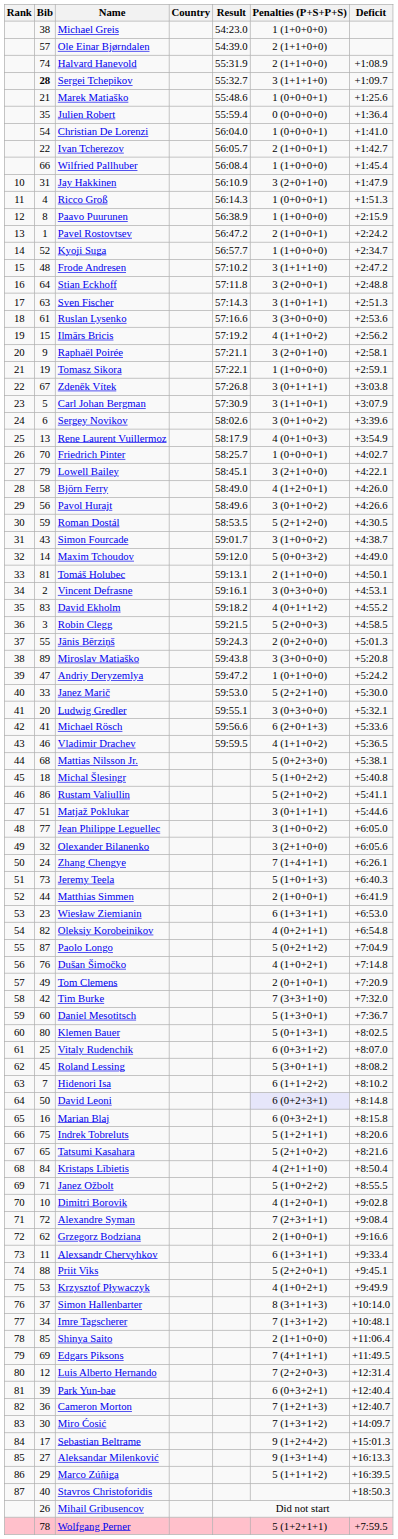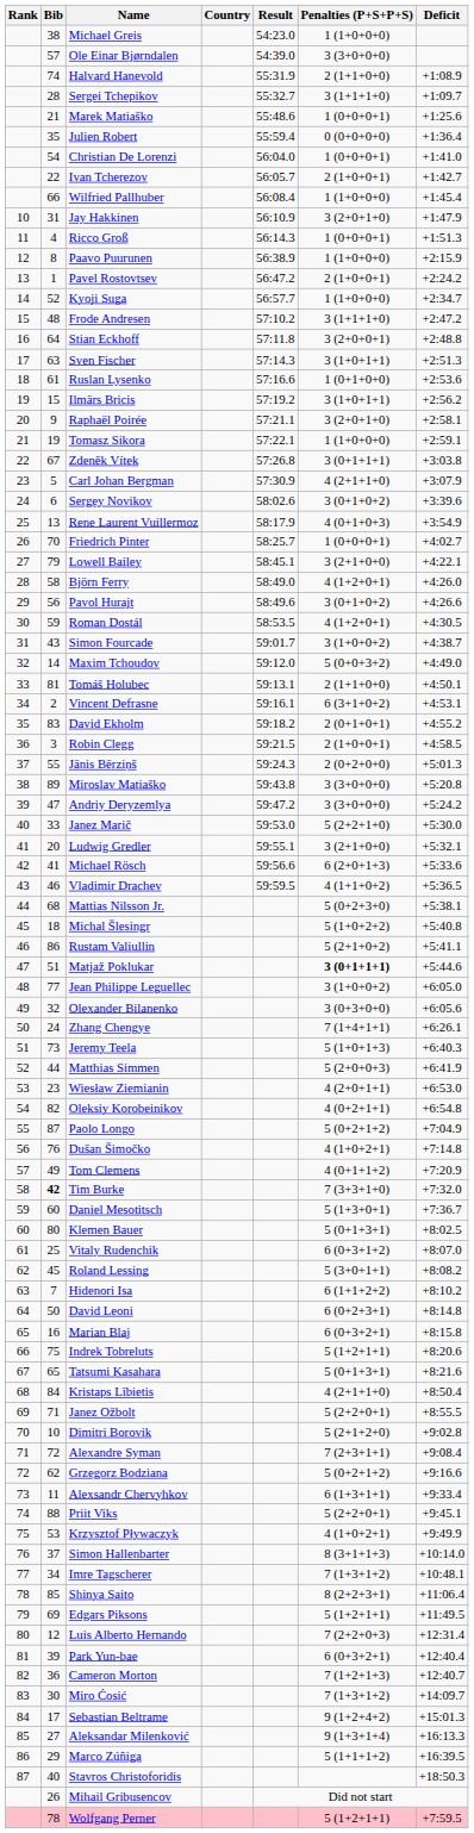 <table class="wikitable sortable" style="text-align:center">
 <tr>
 <th>Rank</th>
 <th>Bib</th>
 <th>Name</th>
 <th>Country</th>
 <th>Result</th>
 <th>Penalties (P+S+P+S)</th>
 <th>Deficit</th>
 </tr>
 <tr>
 <td></td>
 <td>38</td>
 <td align="left"><a href='#'>Michael Greis</a></td>
 <td align=left></td>
 <td>54:23.0</td>
 <td>1 (1+0+0+0)</td>
 <td></td>
 </tr>
 <tr>
 <td></td>
 <td>57</td>
 <td align="left"><a href='#'>Ole Einar Bjørndalen</a></td>
 <td align=left></td>
 <td>54:39.0</td>
-<td>2 (1+1+0+0)</td>
+<td>3 (3+0+0+0)</td>
 <td></td>
 </tr>
 <tr>
 <td></td>
 <td>74</td>
 <td align="left"><a href='#'>Halvard Hanevold</a></td>
 <td align=left></td>
 <td>55:31.9</td>
 <td>2 (1+1+0+0)</td>
 <td>+1:08.9</td>
 </tr>
 <tr>
 <td></td>
-<td><strong>28</strong></td>
+<td>28</td>
 <td align="left"><a href='#'>Sergei Tchepikov</a></td>
 <td align=left></td>
 <td>55:32.7</td>
 <td>3 (1+1+1+0)</td>
 <td>+1:09.7</td>
 </tr>
 <tr>
 <td></td>
 <td>21</td>
 <td align="left"><a href='#'>Marek Matiaško</a></td>
 <td align=left></td>
 <td>55:48.6</td>
 <td>1 (0+0+0+1)</td>
 <td>+1:25.6</td>
 </tr>
 <tr>
 <td></td>
 <td>35</td>
 <td align="left"><a href='#'>Julien Robert</a></td>
 <td align=left></td>
 <td>55:59.4</td>
 <td>0 (0+0+0+0)</td>
 <td>+1:36.4</td>
 </tr>
 <tr>
 <td></td>
 <td>54</td>
 <td align="left"><a href='#'>Christian De Lorenzi</a></td>
 <td align=left></td>
 <td>56:04.0</td>
 <td>1 (0+0+0+1)</td>
 <td>+1:41.0</td>
 </tr>
 <tr>
 <td></td>
 <td>22</td>
 <td align="left"><a href='#'>Ivan Tcherezov</a></td>
 <td align=left></td>
 <td>56:05.7</td>
 <td>2 (1+0+0+1)</td>
 <td>+1:42.7</td>
 </tr>
 <tr>
 <td></td>
 <td>66</td>
 <td align="left"><a href='#'>Wilfried Pallhuber</a></td>
 <td align=left></td>
 <td>56:08.4</td>
 <td>1 (1+0+0+0)</td>
 <td>+1:45.4</td>
 </tr>
 <tr>
 <td>10</td>
 <td>31</td>
 <td align="left"><a href='#'>Jay Hakkinen</a></td>
 <td align=left></td>
 <td>56:10.9</td>
 <td>3 (2+0+1+0)</td>
 <td>+1:47.9</td>
 </tr>
 <tr>
 <td>11</td>
 <td>4</td>
 <td align="left"><a href='#'>Ricco Groß</a></td>
 <td align=left></td>
 <td>56:14.3</td>
 <td>1 (0+0+0+1)</td>
 <td>+1:51.3</td>
 </tr>
 <tr>
 <td>12</td>
 <td>8</td>
 <td align="left"><a href='#'>Paavo Puurunen</a></td>
 <td align=left></td>
 <td>56:38.9</td>
 <td>1 (1+0+0+0)</td>
 <td>+2:15.9</td>
 </tr>
 <tr>
 <td>13</td>
 <td>1</td>
 <td align="left"><a href='#'>Pavel Rostovtsev</a></td>
 <td align=left></td>
 <td>56:47.2</td>
 <td>2 (1+0+0+1)</td>
 <td>+2:24.2</td>
 </tr>
 <tr>
 <td>14</td>
 <td>52</td>
 <td align="left"><a href='#'>Kyoji Suga</a></td>
 <td align=left></td>
 <td>56:57.7</td>
 <td>1 (1+0+0+0)</td>
 <td>+2:34.7</td>
 </tr>
 <tr>
 <td>15</td>
 <td>48</td>
 <td align="left"><a href='#'>Frode Andresen</a></td>
 <td align=left></td>
 <td>57:10.2</td>
 <td>3 (1+1+1+0)</td>
 <td>+2:47.2</td>
 </tr>
 <tr>
 <td>16</td>
 <td>64</td>
 <td align="left"><a href='#'>Stian Eckhoff</a></td>
 <td align=left></td>
 <td>57:11.8</td>
 <td>3 (2+0+0+1)</td>
 <td>+2:48.8</td>
 </tr>
 <tr>
 <td>17</td>
 <td>63</td>
 <td align="left"><a href='#'>Sven Fischer</a></td>
 <td align=left></td>
 <td>57:14.3</td>
 <td>3 (1+0+1+1)</td>
 <td>+2:51.3</td>
 </tr>
 <tr>
 <td>18</td>
 <td>61</td>
 <td align="left"><a href='#'>Ruslan Lysenko</a></td>
 <td align=left></td>
 <td>57:16.6</td>
-<td>3 (3+0+0+0)</td>
+<td>1 (0+1+0+0)</td>
 <td>+2:53.6</td>
 </tr>
 <tr>
 <td>19</td>
 <td>15</td>
 <td align="left"><a href='#'>Ilmārs Bricis</a></td>
 <td align=left></td>
 <td>57:19.2</td>
-<td>4 (1+1+0+2)</td>
+<td>3 (1+0+1+1)</td>
 <td>+2:56.2</td>
 </tr>
 <tr>
 <td>20</td>
 <td>9</td>
 <td align="left"><a href='#'>Raphaël Poirée</a></td>
 <td align=left></td>
 <td>57:21.1</td>
 <td>3 (2+0+1+0)</td>
 <td>+2:58.1</td>
 </tr>
 <tr>
 <td>21</td>
 <td>19</td>
 <td align="left"><a href='#'>Tomasz Sikora</a></td>
 <td align=left></td>
 <td>57:22.1</td>
 <td>1 (1+0+0+0)</td>
 <td>+2:59.1</td>
 </tr>
 <tr>
 <td>22</td>
 <td>67</td>
 <td align="left"><a href='#'>Zdeněk Vítek</a></td>
 <td align=left></td>
 <td>57:26.8</td>
 <td>3 (0+1+1+1)</td>
 <td>+3:03.8</td>
 </tr>
 <tr>
 <td>23</td>
 <td>5</td>
 <td align="left"><a href='#'>Carl Johan Bergman</a></td>
 <td align=left></td>
 <td>57:30.9</td>
-<td>3 (1+1+0+1)</td>
+<td>4 (2+1+1+0)</td>
 <td>+3:07.9</td>
 </tr>
 <tr>
 <td>24</td>
 <td>6</td>
 <td align="left"><a href='#'>Sergey Novikov</a></td>
 <td align=left></td>
 <td>58:02.6</td>
 <td>3 (0+1+0+2)</td>
 <td>+3:39.6</td>
 </tr>
 <tr>
 <td>25</td>
 <td>13</td>
 <td align="left"><a href='#'>Rene Laurent Vuillermoz</a></td>
 <td align=left></td>
 <td>58:17.9</td>
 <td>4 (0+1+0+3)</td>
 <td>+3:54.9</td>
 </tr>
 <tr>
 <td>26</td>
 <td>70</td>
 <td align="left"><a href='#'>Friedrich Pinter</a></td>
 <td align=left></td>
 <td>58:25.7</td>
 <td>1 (0+0+0+1)</td>
 <td>+4:02.7</td>
 </tr>
 <tr>
 <td>27</td>
 <td>79</td>
 <td align="left"><a href='#'>Lowell Bailey</a></td>
 <td align=left></td>
 <td>58:45.1</td>
 <td>3 (2+1+0+0)</td>
 <td>+4:22.1</td>
 </tr>
 <tr>
 <td>28</td>
 <td>58</td>
 <td align="left"><a href='#'>Björn Ferry</a></td>
 <td align=left></td>
 <td>58:49.0</td>
 <td>4 (1+2+0+1)</td>
 <td>+4:26.0</td>
 </tr>
 <tr>
 <td>29</td>
 <td>56</td>
 <td align="left"><a href='#'>Pavol Hurajt</a></td>
 <td align=left></td>
 <td>58:49.6</td>
 <td>3 (0+1+0+2)</td>
 <td>+4:26.6</td>
 </tr>
 <tr>
 <td>30</td>
 <td>59</td>
 <td align="left"><a href='#'>Roman Dostál</a></td>
 <td align=left></td>
 <td>58:53.5</td>
-<td>5 (2+1+2+0)</td>
+<td>4 (1+2+0+1)</td>
 <td>+4:30.5</td>
 </tr>
 <tr>
 <td>31</td>
 <td>43</td>
 <td align="left"><a href='#'>Simon Fourcade</a></td>
 <td align=left></td>
 <td>59:01.7</td>
 <td>3 (1+0+0+2)</td>
 <td>+4:38.7</td>
 </tr>
 <tr>
 <td>32</td>
 <td>14</td>
 <td align="left"><a href='#'>Maxim Tchoudov</a></td>
 <td align=left></td>
 <td>59:12.0</td>
 <td>5 (0+0+3+2)</td>
 <td>+4:49.0</td>
 </tr>
 <tr>
 <td>33</td>
 <td>81</td>
 <td align="left"><a href='#'>Tomáš Holubec</a></td>
 <td align=left></td>
 <td>59:13.1</td>
 <td>2 (1+1+0+0)</td>
 <td>+4:50.1</td>
 </tr>
 <tr>
 <td>34</td>
 <td>2</td>
 <td align="left"><a href='#'>Vincent Defrasne</a></td>
 <td align=left></td>
 <td>59:16.1</td>
-<td>3 (0+3+0+0)</td>
+<td>6 (3+1+0+2)</td>
 <td>+4:53.1</td>
 </tr>
 <tr>
 <td>35</td>
 <td>83</td>
 <td align="left"><a href='#'>David Ekholm</a></td>
 <td align=left></td>
 <td>59:18.2</td>
-<td>4 (0+1+1+2)</td>
+<td>2 (0+1+0+1)</td>
 <td>+4:55.2</td>
 </tr>
 <tr>
 <td>36</td>
 <td>3</td>
 <td align="left"><a href='#'>Robin Clegg</a></td>
 <td align=left></td>
 <td>59:21.5</td>
-<td>5 (2+0+0+3)</td>
+<td>2 (1+0+0+1)</td>
 <td>+4:58.5</td>
 </tr>
 <tr>
 <td>37</td>
 <td>55</td>
 <td align="left"><a href='#'>Jānis Bērziņš</a></td>
 <td align=left></td>
 <td>59:24.3</td>
 <td>2 (0+2+0+0)</td>
 <td>+5:01.3</td>
 </tr>
 <tr>
 <td>38</td>
 <td>89</td>
 <td align="left"><a href='#'>Miroslav Matiaško</a></td>
 <td align=left></td>
 <td>59:43.8</td>
 <td>3 (3+0+0+0)</td>
 <td>+5:20.8</td>
 </tr>
 <tr>
 <td>39</td>
 <td>47</td>
 <td align="left"><a href='#'>Andriy Deryzemlya</a></td>
 <td align=left></td>
 <td>59:47.2</td>
-<td>1 (0+1+0+0)</td>
+<td>3 (3+0+0+0)</td>
 <td>+5:24.2</td>
 </tr>
 <tr>
 <td>40</td>
 <td>33</td>
 <td align="left"><a href='#'>Janez Marič</a></td>
 <td align=left></td>
 <td>59:53.0</td>
 <td>5 (2+2+1+0)</td>
 <td>+5:30.0</td>
 </tr>
 <tr>
 <td>41</td>
 <td>20</td>
 <td align="left"><a href='#'>Ludwig Gredler</a></td>
 <td align=left></td>
 <td>59:55.1</td>
-<td>3 (0+3+0+0)</td>
+<td>3 (2+1+0+0)</td>
 <td>+5:32.1</td>
 </tr>
 <tr>
 <td>42</td>
 <td>41</td>
 <td align="left"><a href='#'>Michael Rösch</a></td>
 <td align=left></td>
 <td>59:56.6</td>
 <td>6 (2+0+1+3)</td>
 <td>+5:33.6</td>
 </tr>
 <tr>
 <td>43</td>
 <td>46</td>
 <td align="left"><a href='#'>Vladimir Drachev</a></td>
 <td align=left></td>
 <td>59:59.5</td>
 <td>4 (1+1+0+2)</td>
 <td>+5:36.5</td>
 </tr>
 <tr>
 <td>44</td>
 <td>68</td>
 <td align="left"><a href='#'>Mattias Nilsson Jr.</a></td>
 <td align=left></td>
 <td></td>
 <td>5 (0+2+3+0)</td>
 <td>+5:38.1</td>
 </tr>
 <tr>
 <td>45</td>
 <td>18</td>
 <td align="left"><a href='#'>Michal Šlesingr</a></td>
 <td align=left></td>
 <td></td>
 <td>5 (1+0+2+2)</td>
 <td>+5:40.8</td>
 </tr>
 <tr>
 <td>46</td>
 <td>86</td>
 <td align="left"><a href='#'>Rustam Valiullin</a></td>
 <td align=left></td>
 <td></td>
 <td>5 (2+1+0+2)</td>
 <td>+5:41.1</td>
 </tr>
 <tr>
 <td>47</td>
 <td>51</td>
 <td align="left"><a href='#'>Matjaž Poklukar</a></td>
 <td align=left></td>
 <td></td>
-<td>3 (0+1+1+1)</td>
+<td><strong>3 (0+1+1+1)</strong></td>
 <td>+5:44.6</td>
 </tr>
 <tr>
 <td>48</td>
 <td>77</td>
 <td align="left"><a href='#'>Jean Philippe Leguellec</a></td>
 <td align=left></td>
 <td></td>
 <td>3 (1+0+0+2)</td>
 <td>+6:05.0</td>
 </tr>
 <tr>
 <td>49</td>
 <td>32</td>
 <td align="left"><a href='#'>Olexander Bilanenko</a></td>
 <td align=left></td>
 <td></td>
-<td>3 (2+1+0+0)</td>
+<td>3 (0+3+0+0)</td>
 <td>+6:05.6</td>
 </tr>
 <tr>
 <td>50</td>
 <td>24</td>
 <td align="left"><a href='#'>Zhang Chengye</a></td>
 <td align=left></td>
 <td></td>
 <td>7 (1+4+1+1)</td>
 <td>+6:26.1</td>
 </tr>
 <tr>
 <td>51</td>
 <td>73</td>
 <td align="left"><a href='#'>Jeremy Teela</a></td>
 <td align=left></td>
 <td></td>
 <td>5 (1+0+1+3)</td>
 <td>+6:40.3</td>
 </tr>
 <tr>
 <td>52</td>
 <td>44</td>
 <td align="left"><a href='#'>Matthias Simmen</a></td>
 <td align=left></td>
 <td></td>
-<td>2 (1+0+0+1)</td>
+<td>5 (2+0+0+3)</td>
 <td>+6:41.9</td>
 </tr>
 <tr>
 <td>53</td>
 <td>23</td>
 <td align="left"><a href='#'>Wiesław Ziemianin</a></td>
 <td align=left></td>
 <td></td>
-<td>6 (1+3+1+1)</td>
+<td>4 (2+0+1+1)</td>
 <td>+6:53.0</td>
 </tr>
 <tr>
 <td>54</td>
 <td>82</td>
 <td align="left"><a href='#'>Oleksiy Korobeinikov</a></td>
 <td align=left></td>
 <td></td>
 <td>4 (0+2+1+1)</td>
 <td>+6:54.8</td>
 </tr>
 <tr>
 <td>55</td>
 <td>87</td>
 <td align="left"><a href='#'>Paolo Longo</a></td>
 <td align=left></td>
 <td></td>
 <td>5 (0+2+1+2)</td>
 <td>+7:04.9</td>
 </tr>
 <tr>
 <td>56</td>
 <td>76</td>
 <td align="left"><a href='#'>Dušan Šimočko</a></td>
 <td align=left></td>
 <td></td>
 <td>4 (1+0+2+1)</td>
 <td>+7:14.8</td>
 </tr>
 <tr>
 <td>57</td>
 <td>49</td>
 <td align="left"><a href='#'>Tom Clemens</a></td>
 <td align=left></td>
 <td></td>
-<td>2 (0+1+0+1)</td>
+<td>4 (0+1+1+2)</td>
 <td>+7:20.9</td>
 </tr>
 <tr>
 <td>58</td>
-<td>42</td>
+<td><strong>42</strong></td>
 <td align="left"><a href='#'>Tim Burke</a></td>
 <td align=left></td>
 <td></td>
 <td>7 (3+3+1+0)</td>
 <td>+7:32.0</td>
 </tr>
 <tr>
 <td>59</td>
 <td>60</td>
 <td align="left"><a href='#'>Daniel Mesotitsch</a></td>
 <td align=left></td>
 <td></td>
 <td>5 (1+3+0+1)</td>
 <td>+7:36.7</td>
 </tr>
 <tr>
 <td>60</td>
 <td>80</td>
 <td align="left"><a href='#'>Klemen Bauer</a></td>
 <td align=left></td>
 <td></td>
 <td>5 (0+1+3+1)</td>
 <td>+8:02.5</td>
 </tr>
 <tr>
 <td>61</td>
 <td>25</td>
 <td align="left"><a href='#'>Vitaly Rudenchik</a></td>
 <td align=left></td>
 <td></td>
 <td>6 (0+3+1+2)</td>
 <td>+8:07.0</td>
 </tr>
 <tr>
 <td>62</td>
 <td>45</td>
 <td align="left"><a href='#'>Roland Lessing</a></td>
 <td align=left></td>
 <td></td>
 <td>5 (3+0+1+1)</td>
 <td>+8:08.2</td>
 </tr>
 <tr>
 <td>63</td>
 <td>7</td>
 <td align="left"><a href='#'>Hidenori Isa</a></td>
 <td align=left></td>
 <td></td>
 <td>6 (1+1+2+2)</td>
 <td>+8:10.2</td>
 </tr>
 <tr>
 <td>64</td>
 <td>50</td>
 <td align="left"><a href='#'>David Leoni</a></td>
 <td align=left></td>
 <td></td>
-<td style="background: lavender;">6 (0+2+3+1)</td>
+<td>6 (0+2+3+1)</td>
 <td>+8:14.8</td>
 </tr>
 <tr>
 <td>65</td>
 <td>16</td>
 <td align="left"><a href='#'>Marian Blaj</a></td>
 <td align=left></td>
 <td></td>
 <td>6 (0+3+2+1)</td>
 <td>+8:15.8</td>
 </tr>
 <tr>
 <td>66</td>
 <td>75</td>
 <td align="left"><a href='#'>Indrek Tobreluts</a></td>
 <td align=left></td>
 <td></td>
 <td>5 (1+2+1+1)</td>
 <td>+8:20.6</td>
 </tr>
 <tr>
 <td>67</td>
 <td>65</td>
 <td align="left"><a href='#'>Tatsumi Kasahara</a></td>
 <td align=left></td>
 <td></td>
-<td>5 (2+1+0+2)</td>
+<td>5 (0+1+3+1)</td>
 <td>+8:21.6</td>
 </tr>
 <tr>
 <td>68</td>
 <td>84</td>
 <td align="left"><a href='#'>Kristaps Lībietis</a></td>
 <td align=left></td>
 <td></td>
 <td>4 (2+1+1+0)</td>
 <td>+8:50.4</td>
 </tr>
 <tr>
 <td>69</td>
 <td>71</td>
 <td align="left"><a href='#'>Janez Ožbolt</a></td>
 <td align=left></td>
 <td></td>
-<td>5 (1+0+2+2)</td>
+<td>5 (2+2+0+1)</td>
 <td>+8:55.5</td>
 </tr>
 <tr>
 <td>70</td>
 <td>10</td>
 <td align="left"><a href='#'>Dimitri Borovik</a></td>
 <td align=left></td>
 <td></td>
-<td>4 (1+2+0+1)</td>
+<td>5 (2+1+2+0)</td>
 <td>+9:02.8</td>
 </tr>
 <tr>
 <td>71</td>
 <td>72</td>
 <td align="left"><a href='#'>Alexandre Syman</a></td>
 <td align=left></td>
 <td></td>
 <td>7 (2+3+1+1)</td>
 <td>+9:08.4</td>
 </tr>
 <tr>
 <td>72</td>
 <td>62</td>
 <td align="left"><a href='#'>Grzegorz Bodziana</a></td>
 <td align=left></td>
 <td></td>
-<td>2 (1+0+0+1)</td>
+<td>5 (0+2+1+2)</td>
 <td>+9:16.6</td>
 </tr>
 <tr>
 <td>73</td>
 <td>11</td>
 <td align="left"><a href='#'>Alexsandr Chervyhkov</a></td>
 <td align=left></td>
 <td></td>
 <td>6 (1+3+1+1)</td>
 <td>+9:33.4</td>
 </tr>
 <tr>
 <td>74</td>
 <td>88</td>
 <td align="left"><a href='#'>Priit Viks</a></td>
 <td align=left></td>
 <td></td>
 <td>5 (2+2+0+1)</td>
 <td>+9:45.1</td>
 </tr>
 <tr>
 <td>75</td>
 <td>53</td>
 <td align="left"><a href='#'>Krzysztof Pływaczyk</a></td>
 <td align=left></td>
 <td></td>
 <td>4 (1+0+2+1)</td>
 <td>+9:49.9</td>
 </tr>
 <tr>
 <td>76</td>
 <td>37</td>
 <td align="left"><a href='#'>Simon Hallenbarter</a></td>
 <td align=left></td>
 <td></td>
 <td>8 (3+1+1+3)</td>
 <td>+10:14.0</td>
 </tr>
 <tr>
 <td>77</td>
 <td>34</td>
 <td align="left"><a href='#'>Imre Tagscherer</a></td>
 <td align=left></td>
 <td></td>
 <td>7 (1+3+1+2)</td>
 <td>+10:48.1</td>
 </tr>
 <tr>
 <td>78</td>
 <td>85</td>
 <td align="left"><a href='#'>Shinya Saito</a></td>
 <td align=left></td>
 <td></td>
-<td>2 (1+1+0+0)</td>
+<td>8 (2+2+3+1)</td>
 <td>+11:06.4</td>
 </tr>
 <tr>
 <td>79</td>
 <td>69</td>
 <td align="left"><a href='#'>Edgars Piksons</a></td>
 <td align=left></td>
 <td></td>
-<td>7 (4+1+1+1)</td>
+<td>5 (1+2+1+1)</td>
 <td>+11:49.5</td>
 </tr>
 <tr>
 <td>80</td>
 <td>12</td>
 <td align="left"><a href='#'>Luis Alberto Hernando</a></td>
 <td align=left></td>
 <td></td>
 <td>7 (2+2+0+3)</td>
 <td>+12:31.4</td>
 </tr>
 <tr>
 <td>81</td>
 <td>39</td>
 <td align="left"><a href='#'>Park Yun-bae</a></td>
 <td align=left></td>
 <td></td>
 <td>6 (0+3+2+1)</td>
 <td>+12:40.4</td>
 </tr>
 <tr>
 <td>82</td>
 <td>36</td>
 <td align="left"><a href='#'>Cameron Morton</a></td>
 <td align=left></td>
 <td></td>
 <td>7 (1+2+1+3)</td>
 <td>+12:40.7</td>
 </tr>
 <tr>
 <td>83</td>
 <td>30</td>
 <td align="left"><a href='#'>Miro Ćosić</a></td>
 <td align=left></td>
 <td></td>
 <td>7 (1+3+1+2)</td>
 <td>+14:09.7</td>
 </tr>
 <tr>
 <td>84</td>
 <td>17</td>
 <td align="left"><a href='#'>Sebastian Beltrame</a></td>
 <td align=left></td>
 <td></td>
 <td>9 (1+2+4+2)</td>
 <td>+15:01.3</td>
 </tr>
 <tr>
 <td>85</td>
 <td>27</td>
 <td align="left"><a href='#'>Aleksandar Milenković</a></td>
 <td align=left></td>
 <td></td>
 <td>9 (1+3+1+4)</td>
 <td>+16:13.3</td>
 </tr>
 <tr>
 <td>86</td>
 <td>29</td>
 <td align="left"><a href='#'>Marco Zúñiga</a></td>
 <td align=left></td>
 <td></td>
 <td>5 (1+1+1+2)</td>
 <td>+16:39.5</td>
 </tr>
 <tr>
 <td>87</td>
 <td>40</td>
 <td align="left"><a href='#'>Stavros Christoforidis</a></td>
 <td align=left></td>
 <td></td>
 <td></td>
 <td>+18:50.3</td>
 </tr>
 <tr>
 <td></td>
 <td>26</td>
 <td align="left"><a href='#'>Mihail Gribusencov</a></td>
 <td align=left></td>
 <td colspan="3">Did not start</td>
 </tr>
 <tr bgcolor=pink>
 <td></td>
 <td>78</td>
 <td align="left"><a href='#'>Wolfgang Perner</a></td>
 <td align=left></td>
 <td></td>
 <td>5 (1+2+1+1)</td>
 <td>+7:59.5</td>
 </tr>
 </table>
